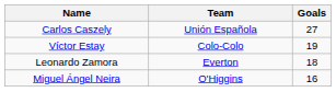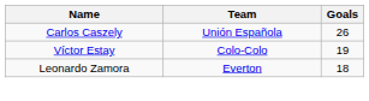 <table class="wikitable" style="font-size:95%; text-align:center;">
 <tr>
 <th width="205">Name</th>
 <th width="205">Team</th>
 <th width="50">Goals</th>
 </tr>
 <tr>
 <td> <a href='#'>Carlos Caszely</a></td>
 <td><a href='#'>Unión Española</a></td>
-<td>27</td>
+<td>26</td>
 </tr>
 <tr>
 <td> <a href='#'>Víctor Estay</a></td>
 <td><a href='#'>Colo-Colo</a></td>
 <td>19</td>
 </tr>
 <tr>
 <td> Leonardo Zamora</td>
 <td><a href='#'>Everton</a></td>
 <td>18</td>
 </tr>
-<tr>
-<td> <a href='#'>Miguel Ángel Neira</a></td>
-<td><a href='#'>O'Higgins</a></td>
-<td>16</td>
-</tr>
 </table>
